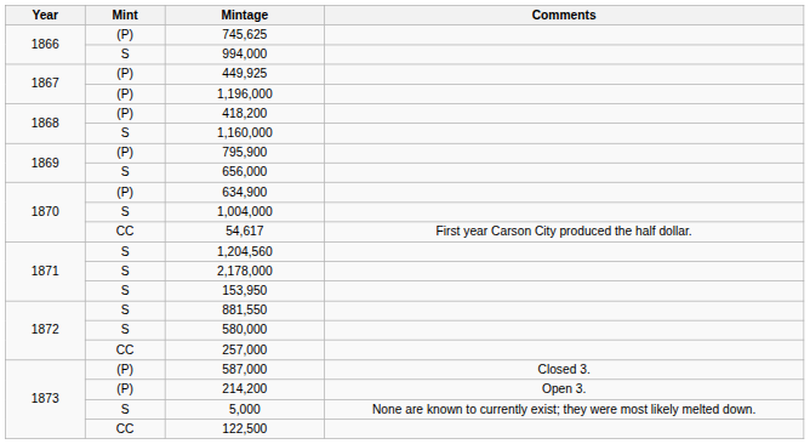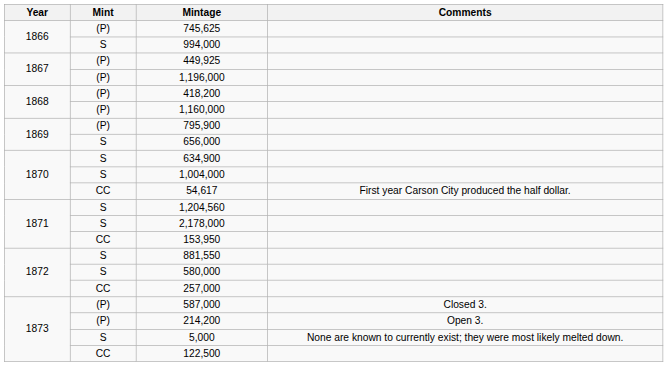 <table class="wikitable sortable" style="min-width:65%; text-align:center;">
 <tr>
 <th width="10%">Year</th>
 <th width="10%">Mint</th>
 <th width="20%">Mintage</th>
 <th width="60%">Comments</th>
 </tr>
 <tr>
 <td rowspan="2">1866</td>
 <td>(P)</td>
 <td>745,625</td>
 <td></td>
 </tr>
 <tr>
 <td>S</td>
 <td>994,000</td>
 <td></td>
 </tr>
 <tr>
 <td rowspan="2">1867</td>
 <td>(P)</td>
 <td>449,925</td>
 <td></td>
 </tr>
 <tr>
 <td>(P)</td>
 <td>1,196,000</td>
 <td></td>
 </tr>
 <tr>
 <td rowspan="2">1868</td>
 <td>(P)</td>
 <td>418,200</td>
 <td></td>
 </tr>
 <tr>
-<td>S</td>
+<td>(P)</td>
 <td>1,160,000</td>
 <td></td>
 </tr>
 <tr>
 <td rowspan="2">1869</td>
 <td>(P)</td>
 <td>795,900</td>
 <td></td>
 </tr>
 <tr>
 <td>S</td>
 <td>656,000</td>
 <td></td>
 </tr>
 <tr>
 <td rowspan="3">1870</td>
-<td>(P)</td>
+<td>S</td>
 <td>634,900</td>
 <td></td>
 </tr>
 <tr>
 <td>S</td>
 <td>1,004,000</td>
 <td></td>
 </tr>
 <tr>
 <td>CC</td>
 <td>54,617</td>
 <td>First year Carson City produced the half dollar.</td>
 </tr>
 <tr>
 <td rowspan="3">1871</td>
 <td>S</td>
 <td>1,204,560</td>
 <td></td>
 </tr>
 <tr>
 <td>S</td>
 <td>2,178,000</td>
 <td></td>
 </tr>
 <tr>
-<td>S</td>
+<td>CC</td>
 <td>153,950</td>
 <td></td>
 </tr>
 <tr>
 <td rowspan="3">1872</td>
 <td>S</td>
 <td>881,550</td>
 <td></td>
 </tr>
 <tr>
 <td>S</td>
 <td>580,000</td>
 <td></td>
 </tr>
 <tr>
 <td>CC</td>
 <td>257,000</td>
 <td></td>
 </tr>
 <tr>
 <td rowspan="4">1873</td>
 <td>(P)</td>
 <td>587,000</td>
 <td>Closed 3.</td>
 </tr>
 <tr>
 <td>(P)</td>
 <td>214,200</td>
 <td>Open 3.</td>
 </tr>
 <tr>
 <td>S</td>
 <td>5,000</td>
 <td>None are known to currently exist; they were most likely melted down.</td>
 </tr>
 <tr>
 <td>CC</td>
 <td>122,500</td>
 <td></td>
 </tr>
 </table>
